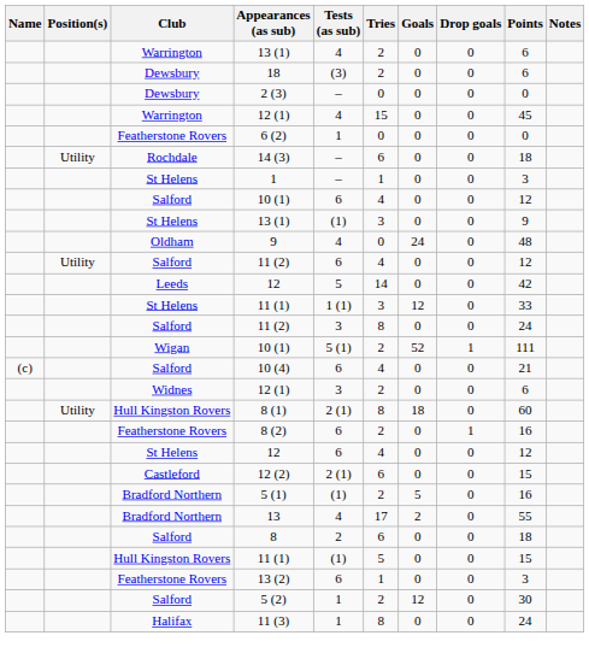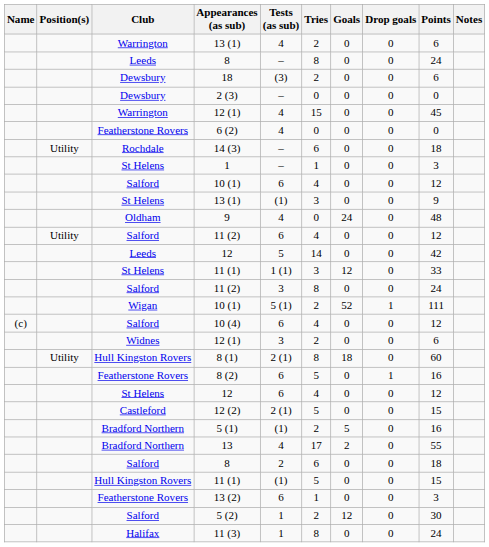 <table class="wikitable sortable" style="text-align: center;">
 <tr>
 <th scope="col">Name</th>
 <th scope="col">Position(s)</th>
 <th scope="col">Club</th>
 <th scope="col">Appearances<br>(as sub)</th>
 <th scope="col">Tests<br>(as sub)</th>
 <th scope="col">Tries</th>
 <th scope="col">Goals</th>
 <th scope="col">Drop goals</th>
 <th scope="col">Points</th>
 <th scope="col">Notes</th>
 </tr>
 <tr>
 <td></td>
 <td></td>
 <td> <a href='#'>Warrington</a></td>
 <td>13 (1)</td>
 <td>4</td>
 <td>2</td>
 <td>0</td>
 <td>0</td>
 <td>6</td>
+<td></td>
+</tr>
+<tr>
+<td></td>
+<td></td>
+<td> <a href='#'>Leeds</a></td>
+<td>8</td>
+<td>–</td>
+<td>8</td>
+<td>0</td>
+<td>0</td>
+<td>24</td>
 <td></td>
 </tr>
 <tr>
 <td></td>
 <td></td>
 <td> <a href='#'>Dewsbury</a></td>
 <td>18</td>
 <td>(3)</td>
 <td>2</td>
 <td>0</td>
 <td>0</td>
 <td>6</td>
 <td></td>
 </tr>
 <tr>
 <td></td>
 <td></td>
 <td> <a href='#'>Dewsbury</a></td>
 <td>2 (3)</td>
 <td>–</td>
 <td>0</td>
 <td>0</td>
 <td>0</td>
 <td>0</td>
 <td></td>
 </tr>
 <tr>
 <td></td>
 <td></td>
 <td> <a href='#'>Warrington</a></td>
 <td>12 (1)</td>
 <td>4</td>
 <td>15</td>
 <td>0</td>
 <td>0</td>
 <td>45</td>
 <td></td>
 </tr>
 <tr>
 <td></td>
 <td></td>
 <td> <a href='#'>Featherstone Rovers</a></td>
 <td>6 (2)</td>
-<td>1</td>
+<td>4</td>
 <td>0</td>
 <td>0</td>
 <td>0</td>
 <td>0</td>
 <td></td>
 </tr>
 <tr>
 <td></td>
 <td>Utility</td>
 <td> <a href='#'>Rochdale</a></td>
 <td>14 (3)</td>
 <td>–</td>
 <td>6</td>
 <td>0</td>
 <td>0</td>
 <td>18</td>
 <td></td>
 </tr>
 <tr>
 <td></td>
 <td></td>
 <td> <a href='#'>St Helens</a></td>
 <td>1</td>
 <td>–</td>
 <td>1</td>
 <td>0</td>
 <td>0</td>
 <td>3</td>
 <td></td>
 </tr>
 <tr>
 <td></td>
 <td></td>
 <td> <a href='#'>Salford</a></td>
 <td>10 (1)</td>
 <td>6</td>
 <td>4</td>
 <td>0</td>
 <td>0</td>
 <td>12</td>
 <td></td>
 </tr>
 <tr>
 <td></td>
 <td></td>
 <td> <a href='#'>St Helens</a></td>
 <td>13 (1)</td>
 <td>(1)</td>
 <td>3</td>
 <td>0</td>
 <td>0</td>
 <td>9</td>
 <td></td>
 </tr>
 <tr>
 <td></td>
 <td></td>
 <td> <a href='#'>Oldham</a></td>
 <td>9</td>
 <td>4</td>
 <td>0</td>
 <td>24</td>
 <td>0</td>
 <td>48</td>
 <td></td>
 </tr>
 <tr>
 <td></td>
 <td>Utility</td>
 <td> <a href='#'>Salford</a></td>
 <td>11 (2)</td>
 <td>6</td>
 <td>4</td>
 <td>0</td>
 <td>0</td>
 <td>12</td>
 <td></td>
 </tr>
 <tr>
 <td></td>
 <td></td>
 <td> <a href='#'>Leeds</a></td>
 <td>12</td>
 <td>5</td>
 <td>14</td>
 <td>0</td>
 <td>0</td>
 <td>42</td>
 <td></td>
 </tr>
 <tr>
 <td></td>
 <td></td>
 <td> <a href='#'>St Helens</a></td>
 <td>11 (1)</td>
 <td>1 (1)</td>
 <td>3</td>
 <td>12</td>
 <td>0</td>
 <td>33</td>
 <td></td>
 </tr>
 <tr>
 <td></td>
 <td></td>
 <td> <a href='#'>Salford</a></td>
 <td>11 (2)</td>
 <td>3</td>
 <td>8</td>
 <td>0</td>
 <td>0</td>
 <td>24</td>
 <td></td>
 </tr>
 <tr>
 <td></td>
 <td></td>
 <td> <a href='#'>Wigan</a></td>
 <td>10 (1)</td>
 <td>5 (1)</td>
 <td>2</td>
 <td>52</td>
 <td>1</td>
 <td>111</td>
 <td></td>
 </tr>
 <tr>
 <td> (c)</td>
 <td></td>
 <td> <a href='#'>Salford</a></td>
 <td>10 (4)</td>
 <td>6</td>
 <td>4</td>
 <td>0</td>
 <td>0</td>
-<td>21</td>
+<td>12</td>
 <td></td>
 </tr>
 <tr>
 <td></td>
 <td></td>
 <td> <a href='#'>Widnes</a></td>
 <td>12 (1)</td>
 <td>3</td>
 <td>2</td>
 <td>0</td>
 <td>0</td>
 <td>6</td>
 <td></td>
 </tr>
 <tr>
 <td></td>
 <td>Utility</td>
 <td> <a href='#'>Hull Kingston Rovers</a></td>
 <td>8 (1)</td>
 <td>2 (1)</td>
 <td>8</td>
 <td>18</td>
 <td>0</td>
 <td>60</td>
 <td></td>
 </tr>
 <tr>
 <td></td>
 <td></td>
 <td> <a href='#'>Featherstone Rovers</a></td>
 <td>8 (2)</td>
 <td>6</td>
-<td>2</td>
+<td>5</td>
 <td>0</td>
 <td>1</td>
 <td>16</td>
 <td></td>
 </tr>
 <tr>
 <td></td>
 <td></td>
 <td> <a href='#'>St Helens</a></td>
 <td>12</td>
 <td>6</td>
 <td>4</td>
 <td>0</td>
 <td>0</td>
 <td>12</td>
 <td></td>
 </tr>
 <tr>
 <td></td>
 <td></td>
 <td> <a href='#'>Castleford</a></td>
 <td>12 (2)</td>
 <td>2 (1)</td>
-<td>6</td>
+<td>5</td>
 <td>0</td>
 <td>0</td>
 <td>15</td>
 <td></td>
 </tr>
 <tr>
 <td></td>
 <td></td>
 <td> <a href='#'>Bradford Northern</a></td>
 <td>5 (1)</td>
 <td>(1)</td>
 <td>2</td>
 <td>5</td>
 <td>0</td>
 <td>16</td>
 <td></td>
 </tr>
 <tr>
 <td></td>
 <td></td>
 <td> <a href='#'>Bradford Northern</a></td>
 <td>13</td>
 <td>4</td>
 <td>17</td>
 <td>2</td>
 <td>0</td>
 <td>55</td>
 <td></td>
 </tr>
 <tr>
 <td></td>
 <td></td>
 <td> <a href='#'>Salford</a></td>
 <td>8</td>
 <td>2</td>
 <td>6</td>
 <td>0</td>
 <td>0</td>
 <td>18</td>
 <td></td>
 </tr>
 <tr>
 <td></td>
 <td></td>
 <td> <a href='#'>Hull Kingston Rovers</a></td>
 <td>11 (1)</td>
 <td>(1)</td>
 <td>5</td>
 <td>0</td>
 <td>0</td>
 <td>15</td>
 <td></td>
 </tr>
 <tr>
 <td></td>
 <td></td>
 <td> <a href='#'>Featherstone Rovers</a></td>
 <td>13 (2)</td>
 <td>6</td>
 <td>1</td>
 <td>0</td>
 <td>0</td>
 <td>3</td>
 <td></td>
 </tr>
 <tr>
 <td></td>
 <td></td>
 <td> <a href='#'>Salford</a></td>
 <td>5 (2)</td>
 <td>1</td>
 <td>2</td>
 <td>12</td>
 <td>0</td>
 <td>30</td>
 <td></td>
 </tr>
 <tr>
 <td></td>
 <td></td>
 <td> <a href='#'>Halifax</a></td>
 <td>11 (3)</td>
 <td>1</td>
 <td>8</td>
 <td>0</td>
 <td>0</td>
 <td>24</td>
 <td></td>
 </tr>
 </table>
